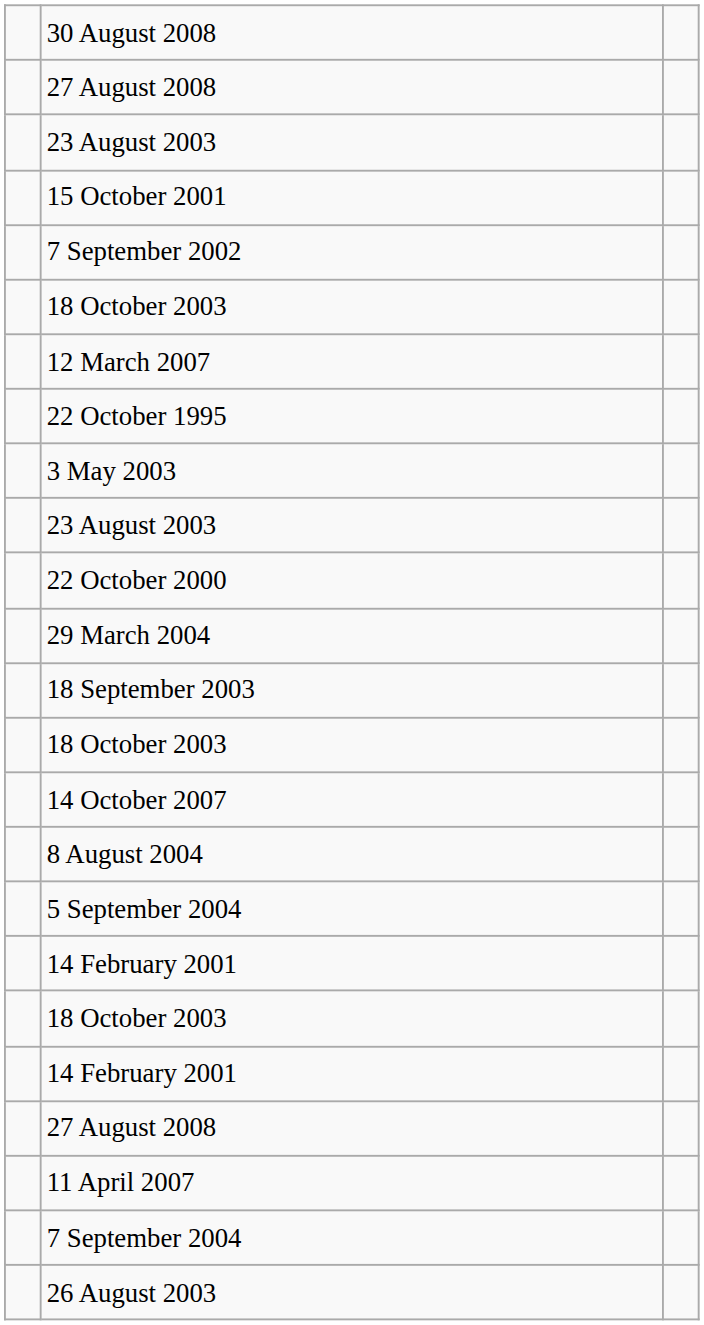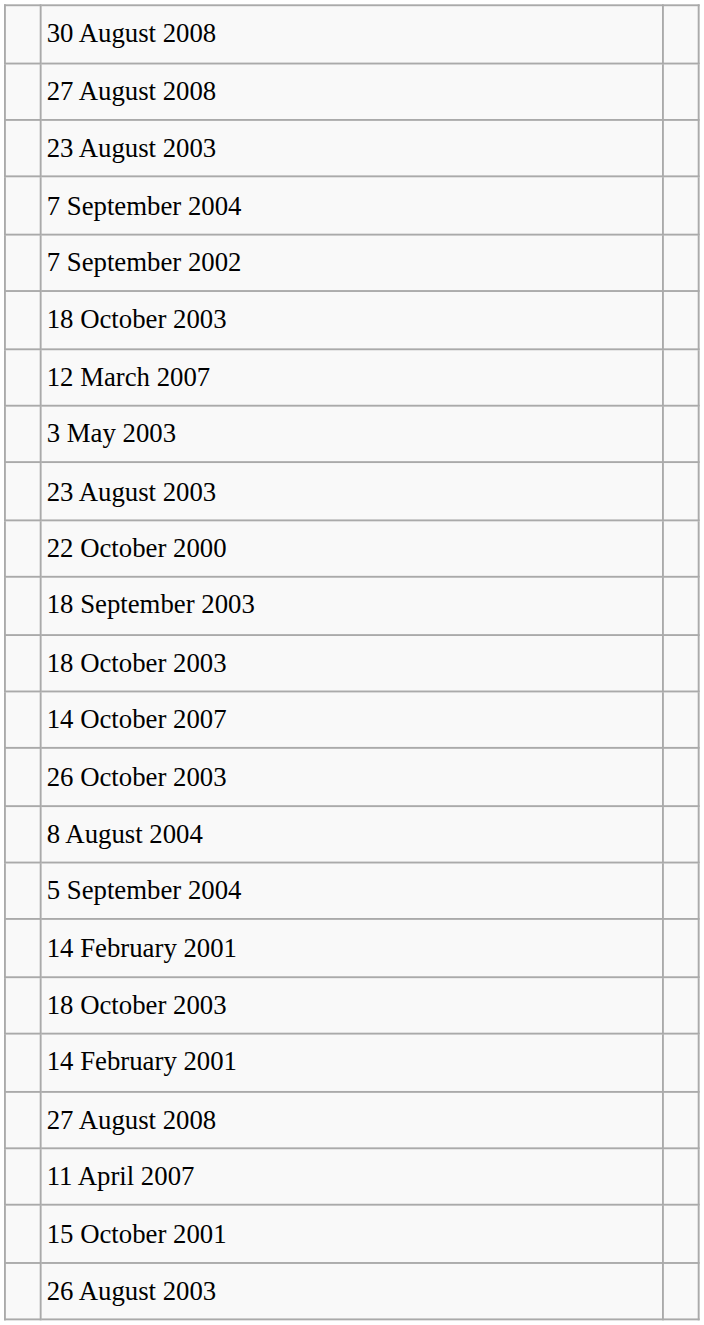 <table class="wikitable" style="font-size: 89%; float: left; width: 26em; margin-right: 1em; height: 700px">
 <tr>
 <td></td>
 <td>30 August 2008</td>
 <td></td>
 </tr>
 <tr>
 <td></td>
 <td>27 August 2008</td>
 <td></td>
 </tr>
 <tr>
 <td></td>
 <td>23 August 2003</td>
 <td></td>
 </tr>
 <tr>
 <td></td>
-<td>15 October 2001</td>
+<td>7 September 2004</td>
 <td></td>
 </tr>
 <tr>
 <td></td>
 <td>7 September 2002</td>
 <td></td>
 </tr>
 <tr>
 <td></td>
 <td>18 October 2003</td>
 <td></td>
 </tr>
 <tr>
 <td></td>
 <td>12 March 2007</td>
 <td></td>
 </tr>
 <tr>
 <td></td>
-<td>22 October 1995</td>
-<td></td>
-</tr>
-<tr>
-<td></td>
 <td>3 May 2003</td>
 <td></td>
 </tr>
 <tr>
 <td></td>
 <td>23 August 2003</td>
 <td></td>
 </tr>
 <tr>
 <td></td>
 <td>22 October 2000</td>
 <td></td>
 </tr>
 <tr>
 <td></td>
-<td>29 March 2004</td>
-<td></td>
-</tr>
-<tr>
-<td></td>
 <td>18 September 2003</td>
 <td></td>
 </tr>
 <tr>
 <td></td>
 <td>18 October 2003</td>
 <td></td>
 </tr>
 <tr>
 <td></td>
 <td>14 October 2007</td>
+<td></td>
+</tr>
+<tr>
+<td></td>
+<td>26 October 2003</td>
 <td></td>
 </tr>
 <tr>
 <td></td>
 <td>8 August 2004</td>
 <td></td>
 </tr>
 <tr>
 <td></td>
 <td>5 September 2004</td>
 <td></td>
 </tr>
 <tr>
 <td></td>
 <td>14 February 2001</td>
 <td></td>
 </tr>
 <tr>
 <td></td>
 <td>18 October 2003</td>
 <td></td>
 </tr>
 <tr>
 <td></td>
 <td>14 February 2001</td>
 <td></td>
 </tr>
 <tr>
 <td></td>
 <td>27 August 2008</td>
 <td></td>
 </tr>
 <tr>
 <td></td>
 <td>11 April 2007</td>
 <td></td>
 </tr>
 <tr>
 <td></td>
-<td>7 September 2004</td>
+<td>15 October 2001</td>
 <td></td>
 </tr>
 <tr>
 <td></td>
 <td>26 August 2003</td>
 <td></td>
 </tr>
 </table>
